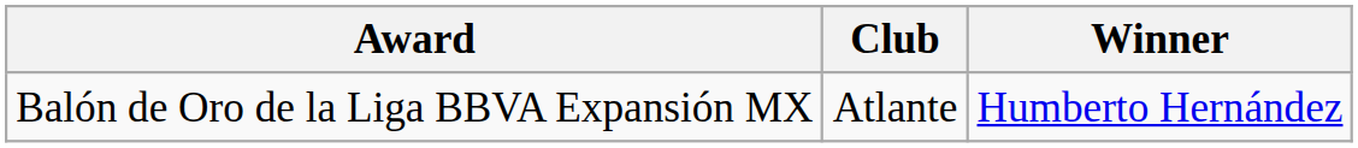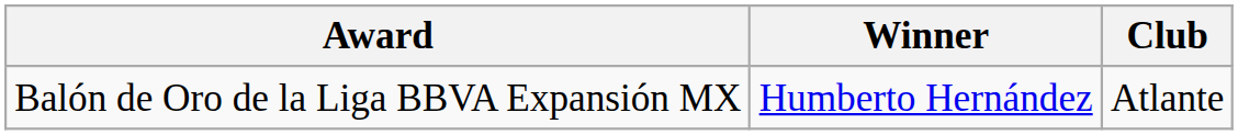 <table class="wikitable">
 <tr>
 <th>Award</th>
+<th>Winner</th>
 <th>Club</th>
-<th>Winner</th>
 </tr>
 <tr>
 <td>Balón de Oro de la Liga BBVA Expansión MX</td>
+<td> <a href='#'>Humberto Hernández</a></td>
 <td>Atlante</td>
-<td> <a href='#'>Humberto Hernández</a></td>
 </tr>
 </table>
